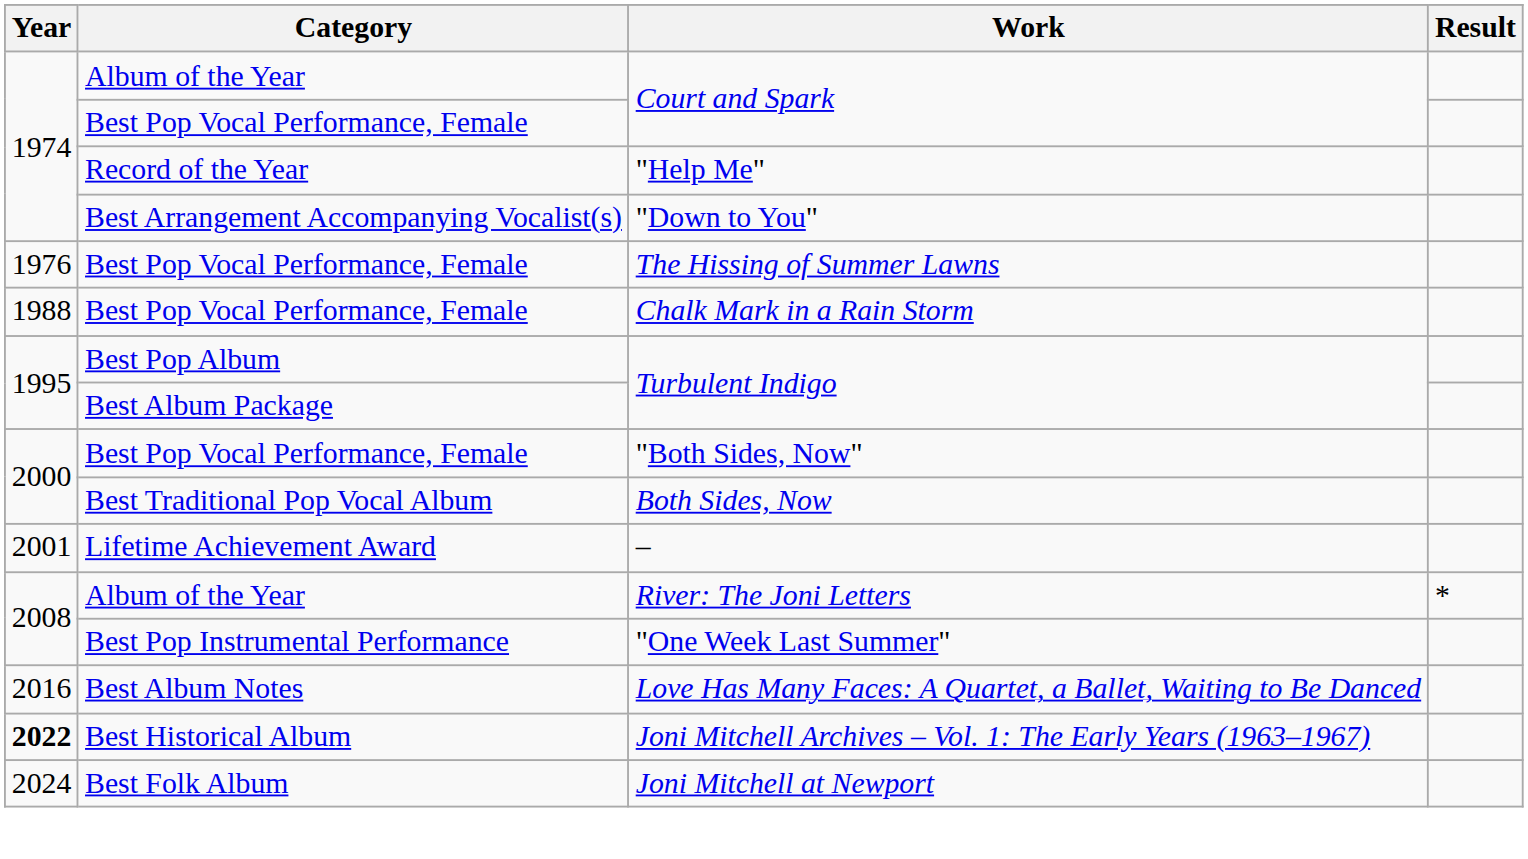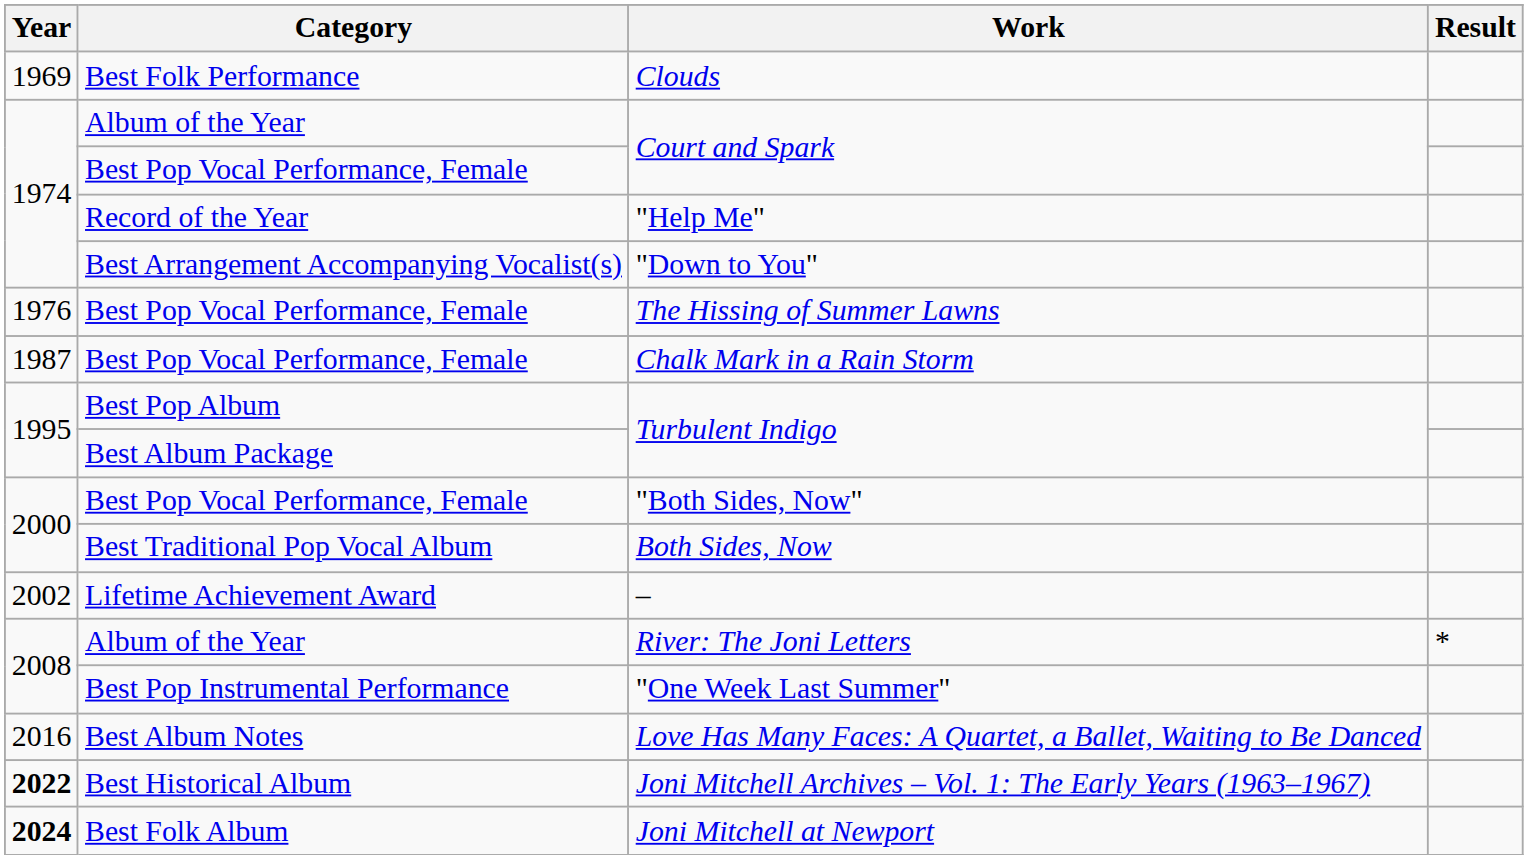 <table class="wikitable">
 <tr>
 <th>Year</th>
 <th>Category</th>
 <th>Work</th>
 <th>Result</th>
+</tr>
+<tr>
+<td>1969</td>
+<td><a href='#'>Best Folk Performance</a></td>
+<td><em><a href='#'>Clouds</a></em></td>
+<td></td>
 </tr>
 <tr>
 <td rowspan=4>1974</td>
 <td><a href='#'>Album of the Year</a></td>
 <td rowspan="2"><em><a href='#'>Court and Spark</a></em></td>
 <td></td>
 </tr>
 <tr>
 <td><a href='#'>Best Pop Vocal Performance, Female</a></td>
 <td></td>
 </tr>
 <tr>
 <td><a href='#'>Record of the Year</a></td>
 <td>"<a href='#'>Help Me</a>"</td>
 <td></td>
 </tr>
 <tr>
 <td><a href='#'>Best Arrangement Accompanying Vocalist(s)</a></td>
 <td>"<a href='#'>Down to You</a>"</td>
 <td></td>
 </tr>
 <tr>
 <td>1976</td>
 <td><a href='#'>Best Pop Vocal Performance, Female</a></td>
 <td><em><a href='#'>The Hissing of Summer Lawns</a></em></td>
 <td></td>
 </tr>
 <tr>
-<td>1988</td>
+<td>1987</td>
 <td><a href='#'>Best Pop Vocal Performance, Female</a></td>
 <td><em><a href='#'>Chalk Mark in a Rain Storm</a></em></td>
 <td></td>
 </tr>
 <tr>
 <td rowspan=2>1995</td>
 <td><a href='#'>Best Pop Album</a></td>
 <td rowspan="2"><em><a href='#'>Turbulent Indigo</a></em></td>
 <td></td>
 </tr>
 <tr>
 <td><a href='#'>Best Album Package</a></td>
 <td></td>
 </tr>
 <tr>
 <td rowspan=2>2000</td>
 <td><a href='#'>Best Pop Vocal Performance, Female</a></td>
 <td>"<a href='#'>Both Sides, Now</a>"</td>
 <td></td>
 </tr>
 <tr>
 <td><a href='#'>Best Traditional Pop Vocal Album</a></td>
 <td><em><a href='#'>Both Sides, Now</a></em></td>
 <td></td>
 </tr>
 <tr>
-<td>2001</td>
+<td>2002</td>
 <td><a href='#'>Lifetime Achievement Award</a></td>
 <td>–</td>
 <td></td>
 </tr>
 <tr>
 <td rowspan=2>2008</td>
 <td><a href='#'>Album of the Year</a></td>
 <td><em><a href='#'>River: The Joni Letters</a></em></td>
 <td>*</td>
 </tr>
 <tr>
 <td><a href='#'>Best Pop Instrumental Performance</a></td>
 <td>"<a href='#'>One Week Last Summer</a>"</td>
 <td></td>
 </tr>
 <tr>
 <td>2016</td>
 <td><a href='#'>Best Album Notes</a></td>
 <td><em><a href='#'>Love Has Many Faces: A Quartet, a Ballet, Waiting to Be Danced</a></em></td>
 <td></td>
 </tr>
 <tr>
 <td><strong>2022</strong></td>
 <td><a href='#'>Best Historical Album</a></td>
 <td><em><a href='#'>Joni Mitchell Archives – Vol. 1: The Early Years (1963–1967)</a></em></td>
 <td></td>
 </tr>
 <tr>
-<td>2024</td>
+<td><strong>2024</strong></td>
 <td><a href='#'>Best Folk Album</a></td>
 <td><em><a href='#'>Joni Mitchell at Newport</a></em></td>
 <td></td>
 </tr>
 </table>
